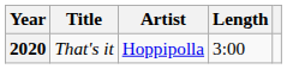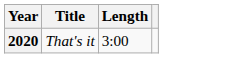 <table class="wikitable sortable plainrowheaders">
 <tr>
 <th scope="col">Year</th>
 <th scope="col">Title</th>
-<th scope="col">Artist</th>
 <th scope="col">Length</th>
 <th scope="col" class="unsortable"></th>
 </tr>
 <tr>
 <th scope="row">2020</th>
 <td><em>That's it</em></td>
-<td><a href='#'>Hoppipolla</a></td>
 <td>3:00</td>
 <td></td>
 </tr>
 </table>
